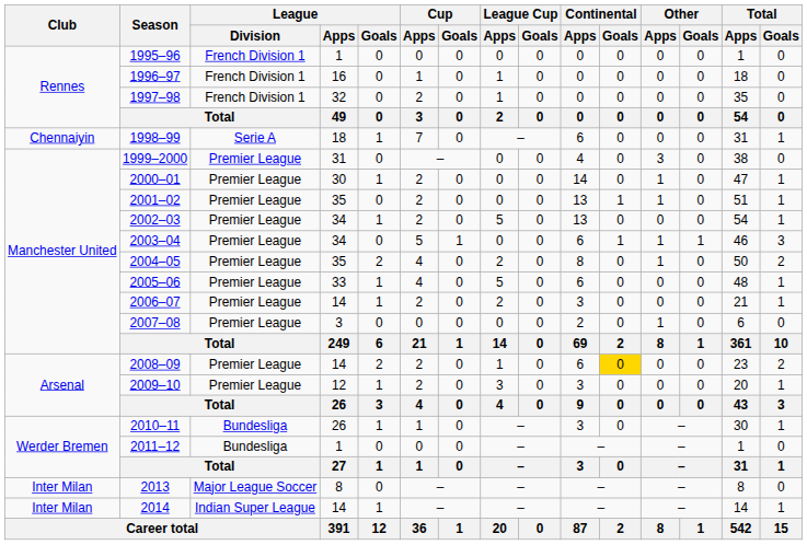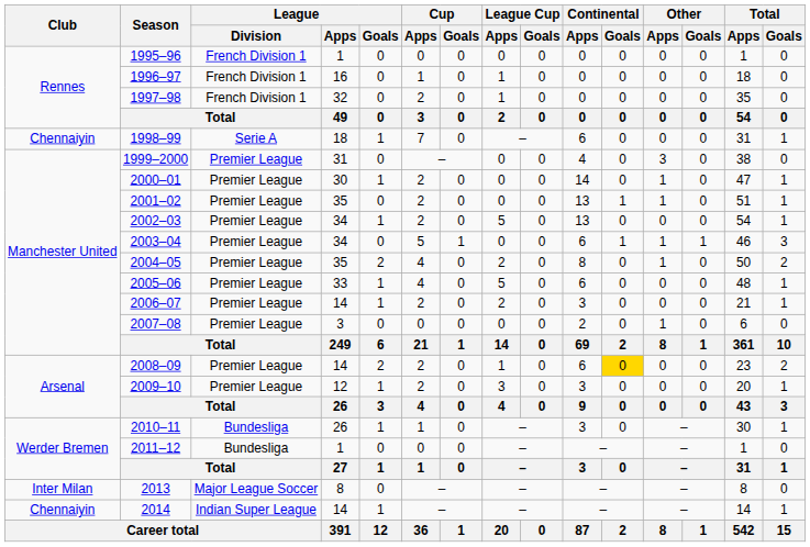 <table class="wikitable" style="text-align:center">
 <tr>
 <th rowspan="2">Club</th>
 <th rowspan="2">Season</th>
 <th colspan="3">League</th>
 <th colspan="2">Cup</th>
 <th colspan="2">League Cup</th>
 <th colspan="2">Continental</th>
 <th colspan="2">Other</th>
 <th colspan="2">Total</th>
 </tr>
 <tr>
 <th>Division</th>
 <th>Apps</th>
 <th>Goals</th>
 <th>Apps</th>
 <th>Goals</th>
 <th>Apps</th>
 <th>Goals</th>
 <th>Apps</th>
 <th>Goals</th>
 <th>Apps</th>
 <th>Goals</th>
 <th>Apps</th>
 <th>Goals</th>
 </tr>
 <tr>
 <td rowspan="4"><a href='#'>Rennes</a></td>
 <td><a href='#'>1995–96</a></td>
 <td><a href='#'>French Division 1</a></td>
 <td>1</td>
 <td>0</td>
 <td>0</td>
 <td>0</td>
 <td>0</td>
 <td>0</td>
 <td>0</td>
 <td>0</td>
 <td>0</td>
 <td>0</td>
 <td>1</td>
 <td>0</td>
 </tr>
 <tr>
 <td><a href='#'>1996–97</a></td>
 <td>French Division 1</td>
 <td>16</td>
 <td>0</td>
 <td>1</td>
 <td>0</td>
 <td>1</td>
 <td>0</td>
 <td>0</td>
 <td>0</td>
 <td>0</td>
 <td>0</td>
 <td>18</td>
 <td>0</td>
 </tr>
 <tr>
 <td><a href='#'>1997–98</a></td>
 <td>French Division 1</td>
 <td>32</td>
 <td>0</td>
 <td>2</td>
 <td>0</td>
 <td>1</td>
 <td>0</td>
 <td>0</td>
 <td>0</td>
 <td>0</td>
 <td>0</td>
 <td>35</td>
 <td>0</td>
 </tr>
 <tr>
 <th colspan="2">Total</th>
 <th>49</th>
 <th>0</th>
 <th>3</th>
 <th>0</th>
 <th>2</th>
 <th>0</th>
 <th>0</th>
 <th>0</th>
 <th>0</th>
 <th>0</th>
 <th>54</th>
 <th>0</th>
 </tr>
 <tr>
 <td><a href='#'>Chennaiyin</a></td>
 <td><a href='#'>1998–99</a></td>
 <td><a href='#'>Serie A</a></td>
 <td>18</td>
 <td>1</td>
 <td>7</td>
 <td>0</td>
 <td colspan="2">–</td>
 <td>6</td>
 <td>0</td>
 <td>0</td>
 <td>0</td>
 <td>31</td>
 <td>1</td>
 </tr>
 <tr>
 <td rowspan="10"><a href='#'>Manchester United</a></td>
 <td><a href='#'>1999–2000</a></td>
 <td><a href='#'>Premier League</a></td>
 <td>31</td>
 <td>0</td>
 <td colspan="2">–</td>
 <td>0</td>
 <td>0</td>
 <td>4</td>
 <td>0</td>
 <td>3</td>
 <td>0</td>
 <td>38</td>
 <td>0</td>
 </tr>
 <tr>
 <td><a href='#'>2000–01</a></td>
 <td>Premier League</td>
 <td>30</td>
 <td>1</td>
 <td>2</td>
 <td>0</td>
 <td>0</td>
 <td>0</td>
 <td>14</td>
 <td>0</td>
 <td>1</td>
 <td>0</td>
 <td>47</td>
 <td>1</td>
 </tr>
 <tr>
 <td><a href='#'>2001–02</a></td>
 <td>Premier League</td>
 <td>35</td>
 <td>0</td>
 <td>2</td>
 <td>0</td>
 <td>0</td>
 <td>0</td>
 <td>13</td>
 <td>1</td>
 <td>1</td>
 <td>0</td>
 <td>51</td>
 <td>1</td>
 </tr>
 <tr>
 <td><a href='#'>2002–03</a></td>
 <td>Premier League</td>
 <td>34</td>
 <td>1</td>
 <td>2</td>
 <td>0</td>
 <td>5</td>
 <td>0</td>
 <td>13</td>
 <td>0</td>
 <td>0</td>
 <td>0</td>
 <td>54</td>
 <td>1</td>
 </tr>
 <tr>
 <td><a href='#'>2003–04</a></td>
 <td>Premier League</td>
 <td>34</td>
 <td>0</td>
 <td>5</td>
 <td>1</td>
 <td>0</td>
 <td>0</td>
 <td>6</td>
 <td>1</td>
 <td>1</td>
 <td>1</td>
 <td>46</td>
 <td>3</td>
 </tr>
 <tr>
 <td><a href='#'>2004–05</a></td>
 <td>Premier League</td>
 <td>35</td>
 <td>2</td>
 <td>4</td>
 <td>0</td>
 <td>2</td>
 <td>0</td>
 <td>8</td>
 <td>0</td>
 <td>1</td>
 <td>0</td>
 <td>50</td>
 <td>2</td>
 </tr>
 <tr>
 <td><a href='#'>2005–06</a></td>
 <td>Premier League</td>
 <td>33</td>
 <td>1</td>
 <td>4</td>
 <td>0</td>
 <td>5</td>
 <td>0</td>
 <td>6</td>
 <td>0</td>
 <td>0</td>
 <td>0</td>
 <td>48</td>
 <td>1</td>
 </tr>
 <tr>
 <td><a href='#'>2006–07</a></td>
 <td>Premier League</td>
 <td>14</td>
 <td>1</td>
 <td>2</td>
 <td>0</td>
 <td>2</td>
 <td>0</td>
 <td>3</td>
 <td>0</td>
 <td>0</td>
 <td>0</td>
 <td>21</td>
 <td>1</td>
 </tr>
 <tr>
 <td><a href='#'>2007–08</a></td>
 <td>Premier League</td>
 <td>3</td>
 <td>0</td>
 <td>0</td>
 <td>0</td>
 <td>0</td>
 <td>0</td>
 <td>2</td>
 <td>0</td>
 <td>1</td>
 <td>0</td>
 <td>6</td>
 <td>0</td>
 </tr>
 <tr>
 <th colspan="2">Total</th>
 <th>249</th>
 <th>6</th>
 <th>21</th>
 <th>1</th>
 <th>14</th>
 <th>0</th>
 <th>69</th>
 <th>2</th>
 <th>8</th>
 <th>1</th>
 <th>361</th>
 <th>10</th>
 </tr>
 <tr>
 <td rowspan="3"><a href='#'>Arsenal</a></td>
 <td><a href='#'>2008–09</a></td>
 <td>Premier League</td>
 <td>14</td>
 <td>2</td>
 <td>2</td>
 <td>0</td>
 <td>1</td>
 <td>0</td>
 <td>6</td>
 <td style="background: gold;">0</td>
 <td>0</td>
 <td>0</td>
 <td>23</td>
 <td>2</td>
 </tr>
 <tr>
 <td><a href='#'>2009–10</a></td>
 <td>Premier League</td>
 <td>12</td>
 <td>1</td>
 <td>2</td>
 <td>0</td>
 <td>3</td>
 <td>0</td>
 <td>3</td>
 <td>0</td>
 <td>0</td>
 <td>0</td>
 <td>20</td>
 <td>1</td>
 </tr>
 <tr>
 <th colspan="2">Total</th>
 <th>26</th>
 <th>3</th>
 <th>4</th>
 <th>0</th>
 <th>4</th>
 <th>0</th>
 <th>9</th>
 <th>0</th>
 <th>0</th>
 <th>0</th>
 <th>43</th>
 <th>3</th>
 </tr>
 <tr>
 <td rowspan="3"><a href='#'>Werder Bremen</a></td>
 <td><a href='#'>2010–11</a></td>
 <td><a href='#'>Bundesliga</a></td>
 <td>26</td>
 <td>1</td>
 <td>1</td>
 <td>0</td>
 <td colspan="2">–</td>
 <td>3</td>
 <td>0</td>
 <td colspan="2">–</td>
 <td>30</td>
 <td>1</td>
 </tr>
 <tr>
 <td><a href='#'>2011–12</a></td>
 <td>Bundesliga</td>
 <td>1</td>
 <td>0</td>
 <td>0</td>
 <td>0</td>
 <td colspan="2">–</td>
 <td colspan="2">–</td>
 <td colspan="2">–</td>
 <td>1</td>
 <td>0</td>
 </tr>
 <tr>
 <th colspan="2">Total</th>
 <th>27</th>
 <th>1</th>
 <th>1</th>
 <th>0</th>
 <th colspan="2">–</th>
 <th>3</th>
 <th>0</th>
 <th colspan="2">–</th>
 <th>31</th>
 <th>1</th>
 </tr>
 <tr>
 <td><a href='#'>Inter Milan</a></td>
 <td><a href='#'>2013</a></td>
 <td><a href='#'>Major League Soccer</a></td>
 <td>8</td>
 <td>0</td>
 <td colspan="2">–</td>
 <td colspan="2">–</td>
 <td colspan="2">–</td>
 <td colspan="2">–</td>
 <td>8</td>
 <td>0</td>
 </tr>
 <tr>
-<td><a href='#'>Inter Milan</a></td>
+<td><a href='#'>Chennaiyin</a></td>
 <td><a href='#'>2014</a></td>
 <td><a href='#'>Indian Super League</a></td>
 <td>14</td>
 <td>1</td>
 <td colspan="2">–</td>
 <td colspan="2">–</td>
 <td colspan="2">–</td>
 <td colspan="2">–</td>
 <td>14</td>
 <td>1</td>
 </tr>
 <tr>
 <th colspan="3">Career total</th>
 <th>391</th>
 <th>12</th>
 <th>36</th>
 <th>1</th>
 <th>20</th>
 <th>0</th>
 <th>87</th>
 <th>2</th>
 <th>8</th>
 <th>1</th>
 <th>542</th>
 <th>15</th>
 </tr>
 </table>
